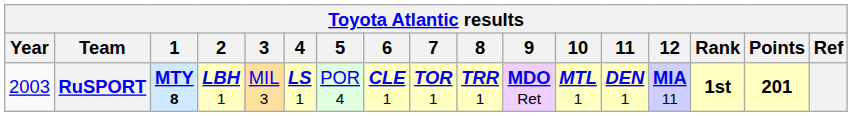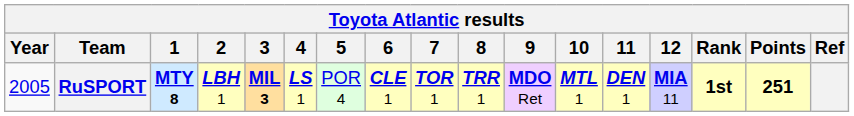 <table class="wikitable" style="text-align:center; font-size:85%">
 <tr>
 <th colspan=45><a href='#'>Toyota Atlantic</a> results</th>
 </tr>
 <tr>
 <th>Year</th>
 <th>Team</th>
 <th>1</th>
 <th>2</th>
 <th>3</th>
 <th>4</th>
 <th>5</th>
 <th>6</th>
 <th>7</th>
 <th>8</th>
 <th>9</th>
 <th>10</th>
 <th>11</th>
 <th>12</th>
 <th>Rank</th>
 <th>Points</th>
 <th>Ref</th>
 </tr>
 <tr>
-<td><a href='#'>2003</a></td>
+<td><a href='#'>2005</a></td>
 <th><a href='#'>RuSPORT</a></th>
 <td style="background:#CFEAFF;"><strong><a href='#'>MTY</a><br><small>8</small></strong></td>
 <td style="background:#FFFFBF;"><strong><em><a href='#'>LBH</a></em></strong><br><small>1</small></td>
-<td style="background:#FFDF9F;"><a href='#'>MIL</a><br><small>3</small></td>
+<td style="background:#FFDF9F;"><strong><a href='#'>MIL</a><br><small>3</small></strong></td>
 <td style="background:#FFFFBF;"><strong><em><a href='#'>LS</a></em></strong><br><small>1</small></td>
 <td style="background:#DFFFDF;"><a href='#'>POR</a><br><small>4</small></td>
 <td style="background:#FFFFBF;"><strong><em><a href='#'>CLE</a></em></strong><br><small>1</small></td>
 <td style="background:#FFFFBF;"><strong><em><a href='#'>TOR</a></em></strong><br><small>1</small></td>
 <td style="background:#FFFFBF;"><strong><em><a href='#'>TRR</a></em></strong><br><small>1</small></td>
 <td style="background:#EFCFFF;"><strong><a href='#'>MDO</a></strong><br><small>Ret</small></td>
 <td style="background:#FFFFBF;"><strong><em><a href='#'>MTL</a></em></strong><br><small>1</small></td>
 <td style="background:#FFFFBF;"><strong><em><a href='#'>DEN</a></em></strong><br><small>1</small></td>
 <td style="background:#CFCFFF;"><strong><a href='#'>MIA</a></strong><br><small>11</small></td>
 <th style="background:#FFFFBF;">1st</th>
-<th style="background:#FFFFBF;">201</th>
+<th style="background:#FFFFBF;">251</th>
 <th></th>
 </tr>
 </table>
